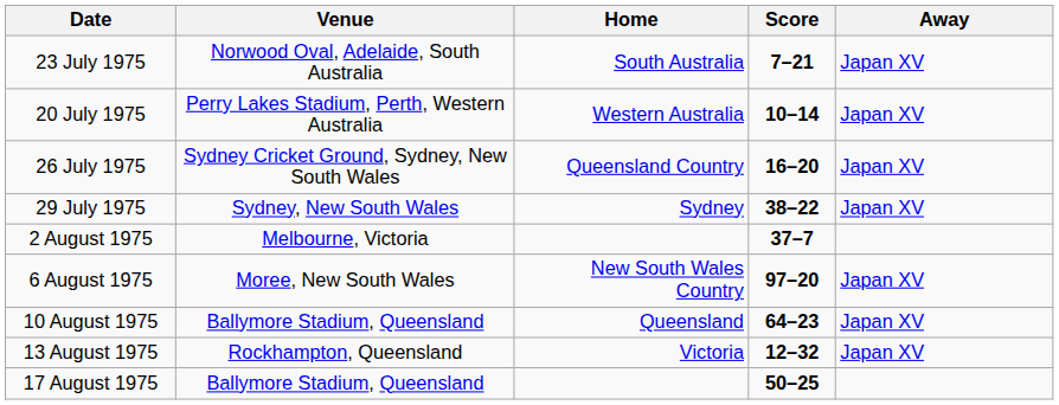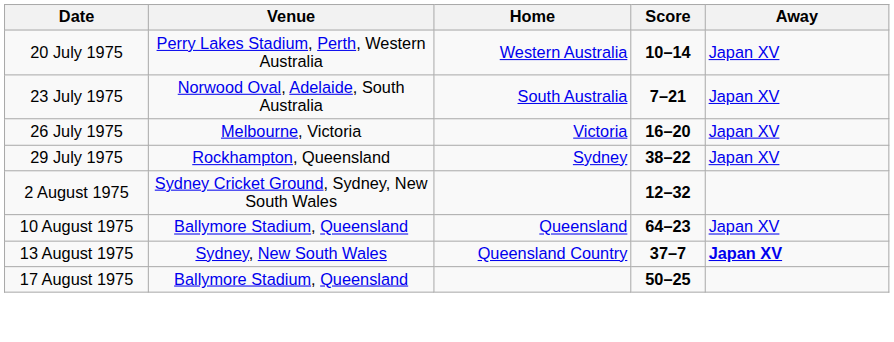 <table class="wikitable" style="text-align:center;">
 <tr>
 <th style="width:175px">Date</th>
 <th scope="col" style="width: 355px;">Venue</th>
 <th style="width:235px">Home</th>
 <th style="width:75px">Score</th>
 <th style="width:235px">Away</th>
 </tr>
 <tr>
+<td>20 July 1975</td>
+<td><a href='#'>Perry Lakes Stadium</a>, <a href='#'>Perth</a>, Western Australia</td>
+<td align=right><a href='#'>Western Australia</a> </td>
+<td><strong>10–14</strong></td>
+<td align=left><a href='#'>Japan XV</a></td>
+</tr>
+<tr>
 <td>23 July 1975</td>
 <td><a href='#'>Norwood Oval</a>, <a href='#'>Adelaide</a>, South Australia</td>
 <td align=right><a href='#'>South Australia</a> </td>
 <td><strong>7–21</strong></td>
 <td align=left><a href='#'>Japan XV</a></td>
 </tr>
 <tr>
-<td>20 July 1975</td>
-<td><a href='#'>Perry Lakes Stadium</a>, <a href='#'>Perth</a>, Western Australia</td>
-<td align=right><a href='#'>Western Australia</a> </td>
-<td><strong>10–14</strong></td>
-<td align=left><a href='#'>Japan XV</a></td>
-</tr>
-<tr>
 <td>26 July 1975</td>
-<td><a href='#'>Sydney Cricket Ground</a>, Sydney, New South Wales</td>
-<td align=right><a href='#'>Queensland Country</a> </td>
+<td><a href='#'>Melbourne</a>, Victoria</td>
+<td align=right><a href='#'>Victoria</a> </td>
 <td><strong>16–20</strong></td>
 <td align=left><a href='#'>Japan XV</a></td>
 </tr>
 <tr>
 <td>29 July 1975</td>
-<td><a href='#'>Sydney</a>, <a href='#'>New South Wales</a></td>
+<td><a href='#'>Rockhampton</a>, Queensland</td>
 <td align=right><a href='#'>Sydney</a> </td>
 <td><strong>38–22</strong></td>
 <td align=left><a href='#'>Japan XV</a></td>
 </tr>
 <tr>
 <td>2 August 1975</td>
-<td><a href='#'>Melbourne</a>, Victoria</td>
+<td><a href='#'>Sydney Cricket Ground</a>, Sydney, New South Wales</td>
 <td align=right></td>
-<td><strong>37–7</strong></td>
+<td><strong>12–32</strong></td>
 <td align=left></td>
-</tr>
-<tr>
-<td>6 August 1975</td>
-<td><a href='#'>Moree</a>, New South Wales</td>
-<td align=right><a href='#'>New South Wales Country</a> </td>
-<td><strong>97–20</strong></td>
-<td align=left><a href='#'>Japan XV</a></td>
 </tr>
 <tr>
 <td>10 August 1975</td>
 <td><a href='#'>Ballymore Stadium</a>, <a href='#'>Queensland</a></td>
 <td align=right><a href='#'>Queensland</a> </td>
 <td><strong>64–23</strong></td>
 <td align=left><a href='#'>Japan XV</a></td>
 </tr>
 <tr>
 <td>13 August 1975</td>
-<td><a href='#'>Rockhampton</a>, Queensland</td>
-<td align=right><a href='#'>Victoria</a> </td>
-<td><strong>12–32</strong></td>
-<td align=left><a href='#'>Japan XV</a></td>
+<td><a href='#'>Sydney</a>, <a href='#'>New South Wales</a></td>
+<td align=right><a href='#'>Queensland Country</a> </td>
+<td><strong>37–7</strong></td>
+<td align=left><strong><a href='#'>Japan XV</a></strong></td>
 </tr>
 <tr>
 <td>17 August 1975</td>
 <td><a href='#'>Ballymore Stadium</a>, <a href='#'>Queensland</a></td>
 <td align=right></td>
 <td><strong>50–25</strong></td>
 <td align=left></td>
 </tr>
 </table>
